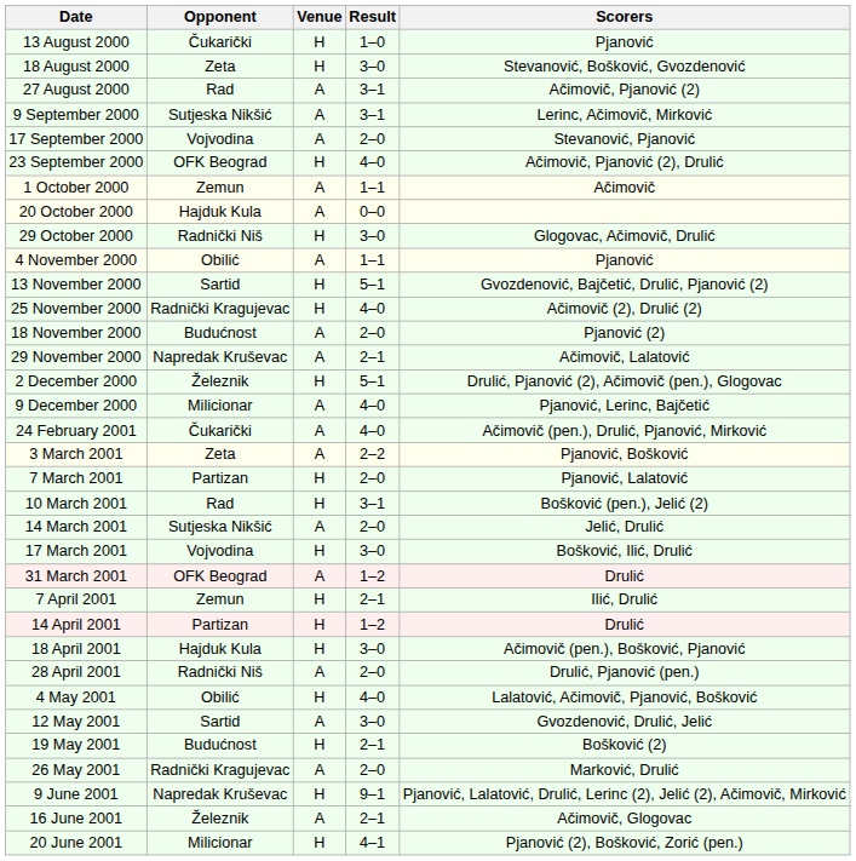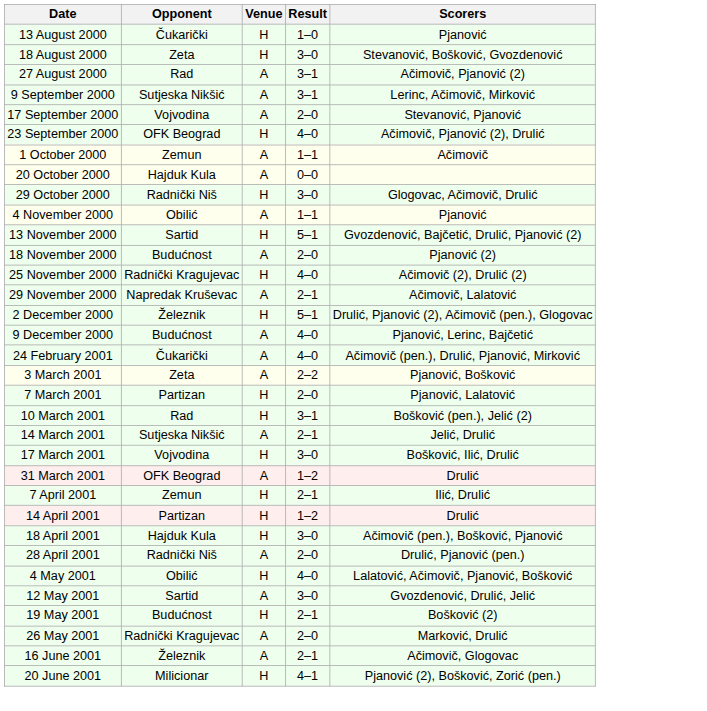 <table class="wikitable sortable" style="font-size:100%; text-align:center">
 <tr>
 <th>Date</th>
 <th>Opponent</th>
 <th>Venue</th>
 <th>Result</th>
 <th>Scorers</th>
 </tr>
 <tr bgcolor = "#EEFFEE">
 <td>13 August 2000</td>
 <td>Čukarički</td>
 <td>H</td>
 <td>1–0</td>
 <td>Pjanović</td>
 </tr>
 <tr bgcolor = "#EEFFEE">
 <td>18 August 2000</td>
 <td>Zeta</td>
 <td>H</td>
 <td>3–0</td>
 <td>Stevanović, Bošković, Gvozdenović</td>
 </tr>
 <tr bgcolor = "#EEFFEE">
 <td>27 August 2000</td>
 <td>Rad</td>
 <td>A</td>
 <td>3–1</td>
 <td>Ačimovič, Pjanović (2)</td>
 </tr>
 <tr bgcolor = "#EEFFEE">
 <td>9 September 2000</td>
 <td>Sutjeska Nikšić</td>
 <td>A</td>
 <td>3–1</td>
 <td>Lerinc, Ačimovič, Mirković</td>
 </tr>
 <tr bgcolor = "#EEFFEE">
 <td>17 September 2000</td>
 <td>Vojvodina</td>
 <td>A</td>
 <td>2–0</td>
 <td>Stevanović, Pjanović</td>
 </tr>
 <tr bgcolor = "#EEFFEE">
 <td>23 September 2000</td>
 <td>OFK Beograd</td>
 <td>H</td>
 <td>4–0</td>
 <td>Ačimovič, Pjanović (2), Drulić</td>
 </tr>
 <tr bgcolor = "#FFFFEE">
 <td>1 October 2000</td>
 <td>Zemun</td>
 <td>A</td>
 <td>1–1</td>
 <td>Ačimovič</td>
 </tr>
 <tr bgcolor = "#FFFFEE">
 <td>20 October 2000</td>
 <td>Hajduk Kula</td>
 <td>A</td>
 <td>0–0</td>
 <td></td>
 </tr>
 <tr bgcolor = "#EEFFEE">
 <td>29 October 2000</td>
 <td>Radnički Niš</td>
 <td>H</td>
 <td>3–0</td>
 <td>Glogovac, Ačimovič, Drulić</td>
 </tr>
 <tr bgcolor = "#FFFFEE">
 <td>4 November 2000</td>
 <td>Obilić</td>
 <td>A</td>
 <td>1–1</td>
 <td>Pjanović</td>
 </tr>
 <tr bgcolor = "#EEFFEE">
 <td>13 November 2000</td>
 <td>Sartid</td>
 <td>H</td>
 <td>5–1</td>
 <td>Gvozdenović, Bajčetić, Drulić, Pjanović (2)</td>
 </tr>
 <tr bgcolor = "#EEFFEE">
+<td>18 November 2000</td>
+<td>Budućnost</td>
+<td>A</td>
+<td>2–0</td>
+<td>Pjanović (2)</td>
+</tr>
+<tr bgcolor = "#EEFFEE">
 <td>25 November 2000</td>
 <td>Radnički Kragujevac</td>
 <td>H</td>
 <td>4–0</td>
 <td>Ačimovič (2), Drulić (2)</td>
-</tr>
-<tr bgcolor = "#EEFFEE">
-<td>18 November 2000</td>
-<td>Budućnost</td>
-<td>A</td>
-<td>2–0</td>
-<td>Pjanović (2)</td>
 </tr>
 <tr bgcolor = "#EEFFEE">
 <td>29 November 2000</td>
 <td>Napredak Kruševac</td>
 <td>A</td>
 <td>2–1</td>
 <td>Ačimovič, Lalatović</td>
 </tr>
 <tr bgcolor = "#EEFFEE">
 <td>2 December 2000</td>
 <td>Železnik</td>
 <td>H</td>
 <td>5–1</td>
 <td>Drulić, Pjanović (2), Ačimovič (pen.), Glogovac</td>
 </tr>
 <tr bgcolor = "#EEFFEE">
 <td>9 December 2000</td>
-<td>Milicionar</td>
+<td>Budućnost</td>
 <td>A</td>
 <td>4–0</td>
 <td>Pjanović, Lerinc, Bajčetić</td>
 </tr>
 <tr bgcolor = "#EEFFEE">
 <td>24 February 2001</td>
 <td>Čukarički</td>
 <td>A</td>
 <td>4–0</td>
 <td>Ačimovič (pen.), Drulić, Pjanović, Mirković</td>
 </tr>
 <tr bgcolor = "#FFFFEE">
 <td>3 March 2001</td>
 <td>Zeta</td>
 <td>A</td>
 <td>2–2</td>
 <td>Pjanović, Bošković</td>
 </tr>
 <tr bgcolor = "#EEFFEE">
 <td>7 March 2001</td>
 <td>Partizan</td>
 <td>H</td>
 <td>2–0</td>
 <td>Pjanović, Lalatović</td>
 </tr>
 <tr bgcolor = "#EEFFEE">
 <td>10 March 2001</td>
 <td>Rad</td>
 <td>H</td>
 <td>3–1</td>
 <td>Bošković (pen.), Jelić (2)</td>
 </tr>
 <tr bgcolor = "#EEFFEE">
 <td>14 March 2001</td>
 <td>Sutjeska Nikšić</td>
 <td>A</td>
-<td>2–0</td>
+<td>2–1</td>
 <td>Jelić, Drulić</td>
 </tr>
 <tr bgcolor = "#EEFFEE">
 <td>17 March 2001</td>
 <td>Vojvodina</td>
 <td>H</td>
 <td>3–0</td>
 <td>Bošković, Ilić, Drulić</td>
 </tr>
 <tr bgcolor = "#FFEEEE">
 <td>31 March 2001</td>
 <td>OFK Beograd</td>
 <td>A</td>
 <td>1–2</td>
 <td>Drulić</td>
 </tr>
 <tr bgcolor = "#EEFFEE">
 <td>7 April 2001</td>
 <td>Zemun</td>
 <td>H</td>
 <td>2–1</td>
 <td>Ilić, Drulić</td>
 </tr>
 <tr bgcolor = "#FFEEEE">
 <td>14 April 2001</td>
 <td>Partizan</td>
 <td>H</td>
 <td>1–2</td>
 <td>Drulić</td>
 </tr>
 <tr bgcolor = "#EEFFEE">
 <td>18 April 2001</td>
 <td>Hajduk Kula</td>
 <td>H</td>
 <td>3–0</td>
 <td>Ačimovič (pen.), Bošković, Pjanović</td>
 </tr>
 <tr bgcolor = "#EEFFEE">
 <td>28 April 2001</td>
 <td>Radnički Niš</td>
 <td>A</td>
 <td>2–0</td>
 <td>Drulić, Pjanović (pen.)</td>
 </tr>
 <tr bgcolor = "#EEFFEE">
 <td>4 May 2001</td>
 <td>Obilić</td>
 <td>H</td>
 <td>4–0</td>
 <td>Lalatović, Ačimovič, Pjanović, Bošković</td>
 </tr>
 <tr bgcolor = "#EEFFEE">
 <td>12 May 2001</td>
 <td>Sartid</td>
 <td>A</td>
 <td>3–0</td>
 <td>Gvozdenović, Drulić, Jelić</td>
 </tr>
 <tr bgcolor = "#EEFFEE">
 <td>19 May 2001</td>
 <td>Budućnost</td>
 <td>H</td>
 <td>2–1</td>
 <td>Bošković (2)</td>
 </tr>
 <tr bgcolor = "#EEFFEE">
 <td>26 May 2001</td>
 <td>Radnički Kragujevac</td>
 <td>A</td>
 <td>2–0</td>
 <td>Marković, Drulić</td>
 </tr>
 <tr bgcolor = "#EEFFEE">
-<td>9 June 2001</td>
-<td>Napredak Kruševac</td>
-<td>H</td>
-<td>9–1</td>
-<td>Pjanović, Lalatović, Drulić, Lerinc (2), Jelić (2), Ačimovič, Mirković</td>
-</tr>
-<tr bgcolor = "#EEFFEE">
 <td>16 June 2001</td>
 <td>Železnik</td>
 <td>A</td>
 <td>2–1</td>
 <td>Ačimovič, Glogovac</td>
 </tr>
 <tr bgcolor = "#EEFFEE">
 <td>20 June 2001</td>
 <td>Milicionar</td>
 <td>H</td>
 <td>4–1</td>
 <td>Pjanović (2), Bošković, Zorić (pen.)</td>
 </tr>
 </table>
